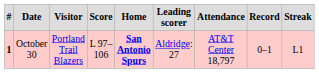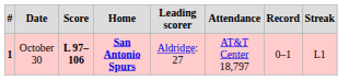 <table class="wikitable" width="80%">
 <tr align="center"  bgcolor="#dddddd">
 <td><strong>#</strong></td>
 <td><strong>Date</strong></td>
-<td><strong>Visitor</strong></td>
 <td><strong>Score</strong></td>
 <td><strong>Home</strong></td>
 <td><strong>Leading scorer</strong></td>
 <td><strong>Attendance</strong></td>
 <td><strong>Record</strong></td>
 <td><strong>Streak</strong></td>
 </tr>
 <tr align="center" bgcolor="#ffcccc">
 <td><strong>1</strong></td>
 <td>October 30</td>
-<td><a href='#'>Portland Trail Blazers</a></td>
-<td>L 97–106</td>
+<td><strong>L 97–106</strong></td>
 <td><strong><a href='#'>San Antonio Spurs</a></strong></td>
 <td><a href='#'>Aldridge</a>: 27</td>
 <td><a href='#'>AT&T Center</a><br>18,797</td>
 <td>0–1</td>
 <td>L1</td>
 </tr>
 </table>
